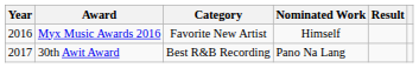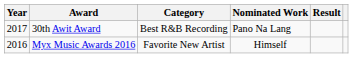 <table class="wikitable">
 <tr>
 <th>Year</th>
 <th>Award</th>
 <th>Category</th>
 <th>Nominated Work</th>
 <th>Result</th>
 <th></th>
 </tr>
+<tr>
+<td>2017</td>
+<td>30th <a href='#'>Awit Award</a></td>
+<td>Best R&B Recording</td>
+<td>Pano Na Lang</td>
+<td></td>
+<td></td>
+</tr>
 <tr align=center>
 <td>2016</td>
 <td><a href='#'>Myx Music Awards 2016</a></td>
 <td>Favorite New Artist</td>
 <td>Himself</td>
 <td></td>
 <td></td>
 </tr>
-<tr>
-<td>2017</td>
-<td>30th <a href='#'>Awit Award</a></td>
-<td>Best R&B Recording</td>
-<td>Pano Na Lang</td>
-<td></td>
-<td></td>
-</tr>
 </table>
